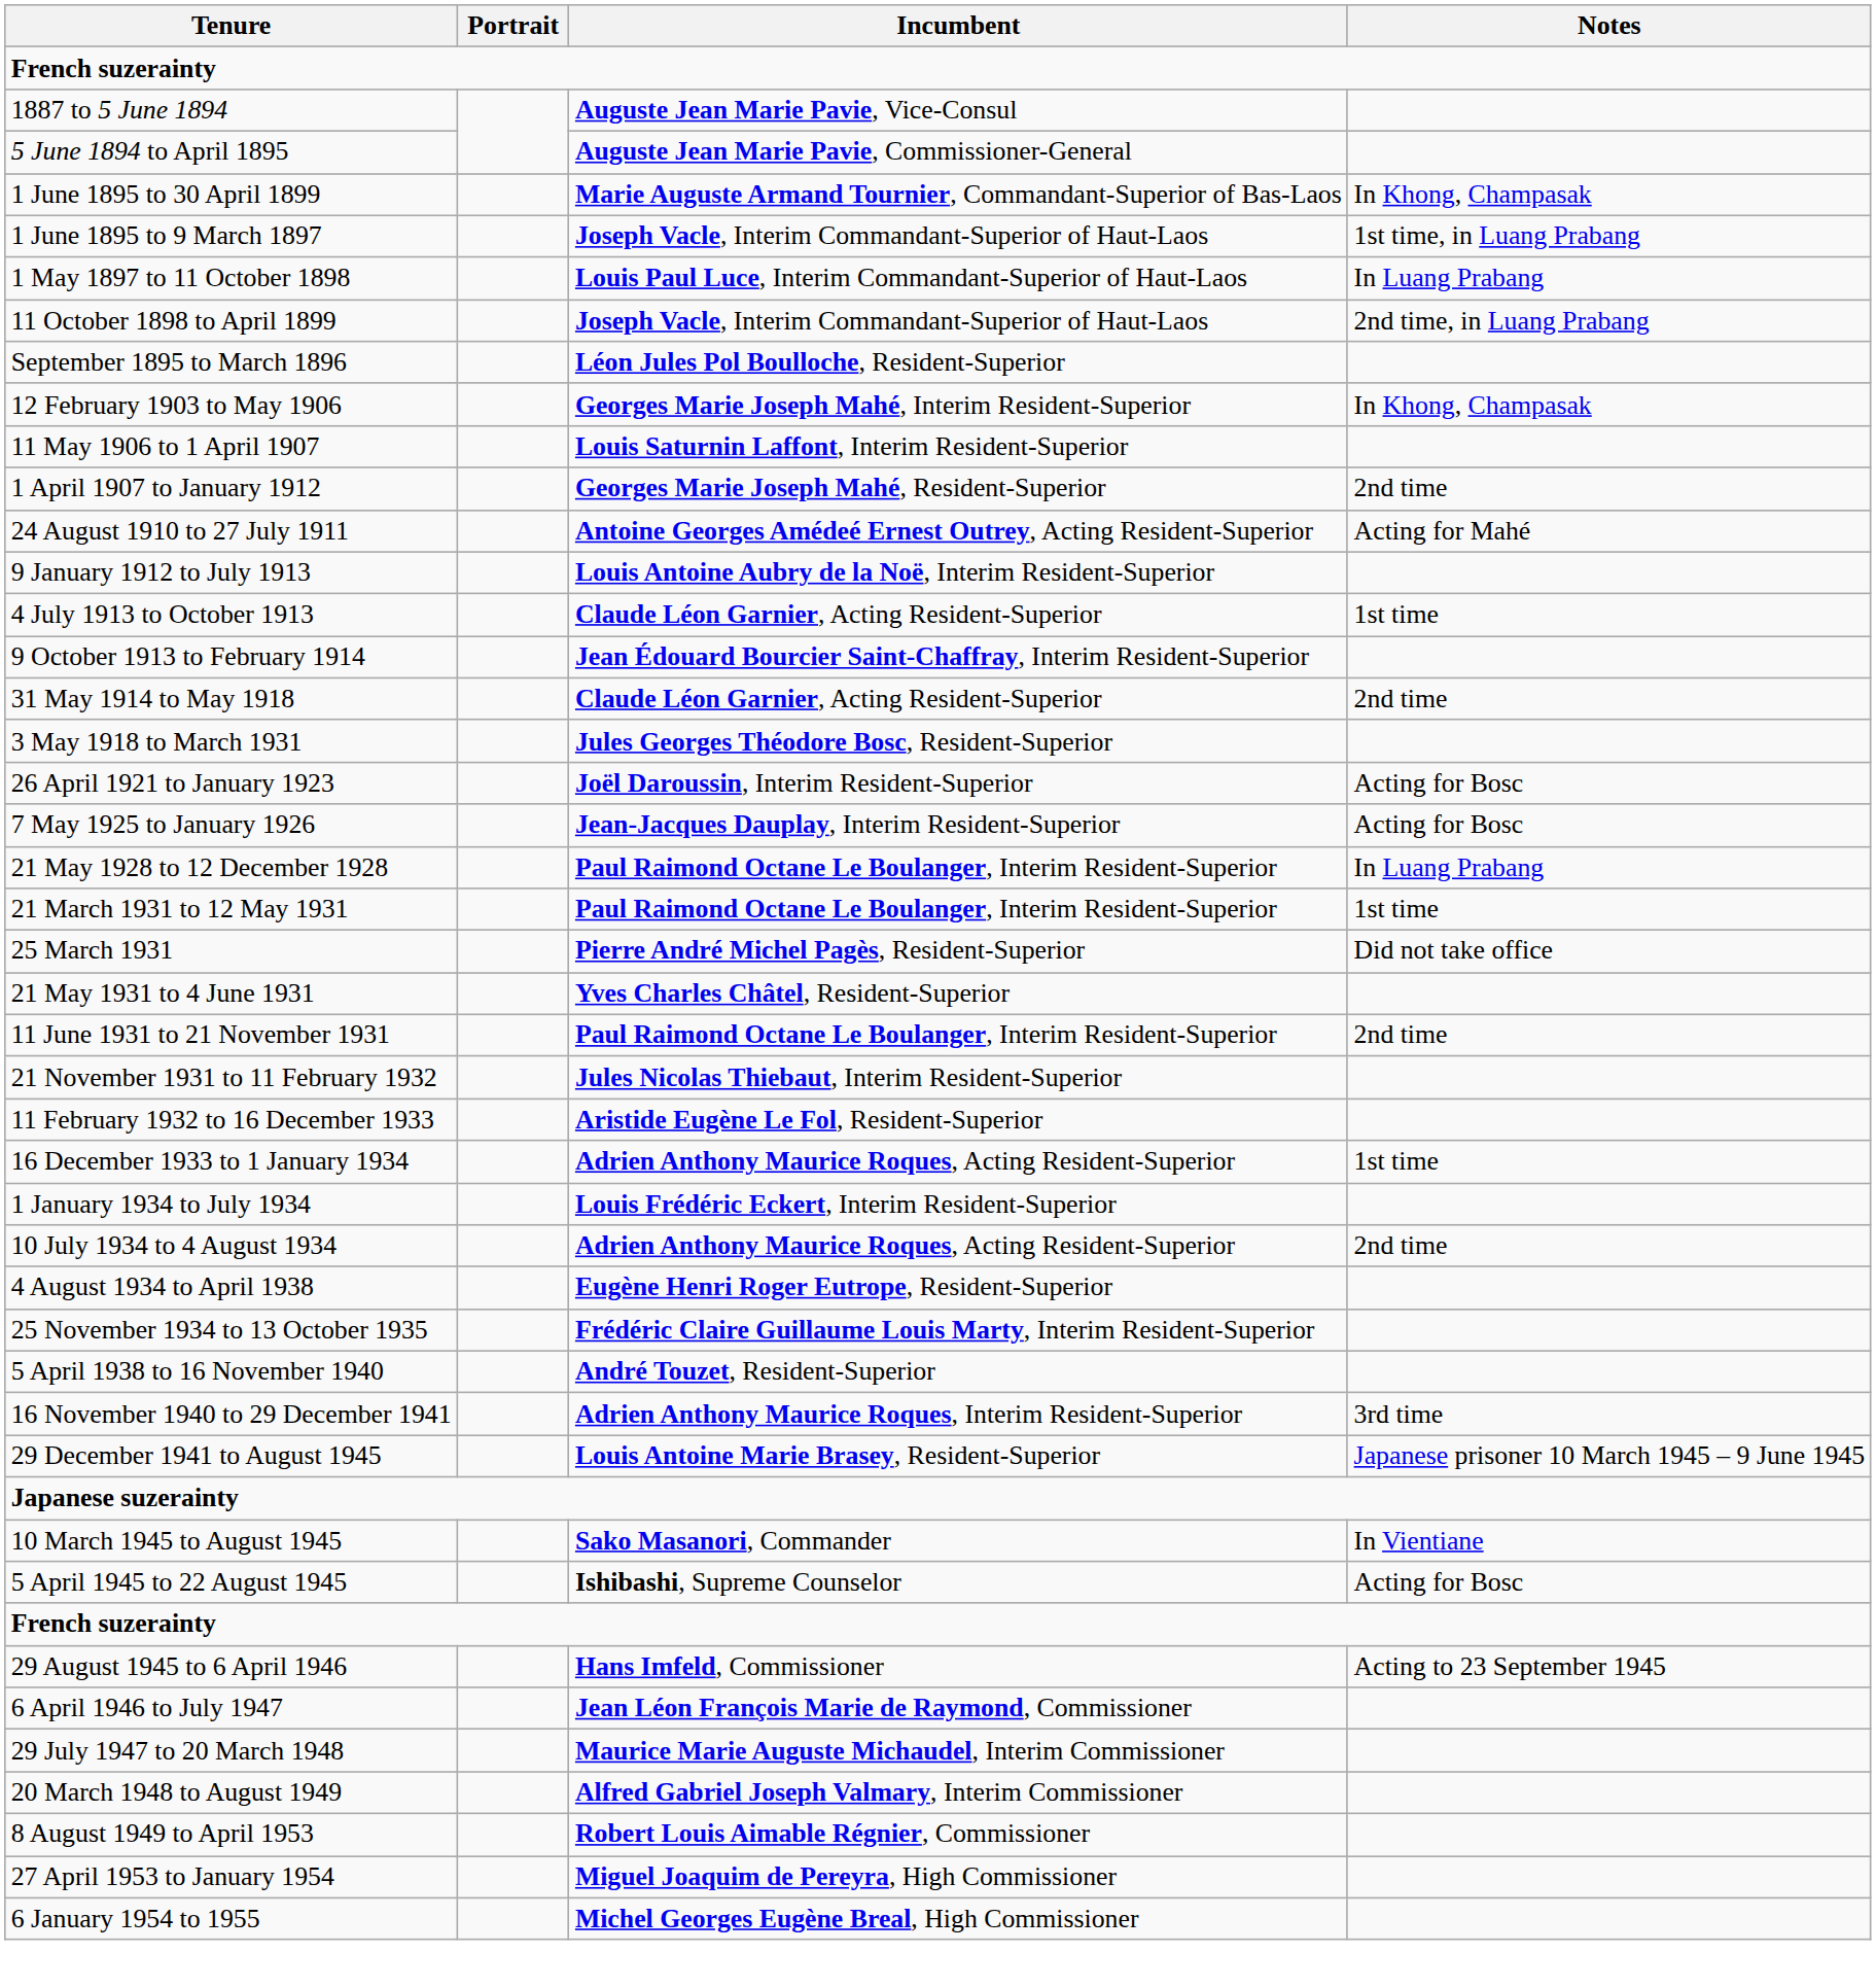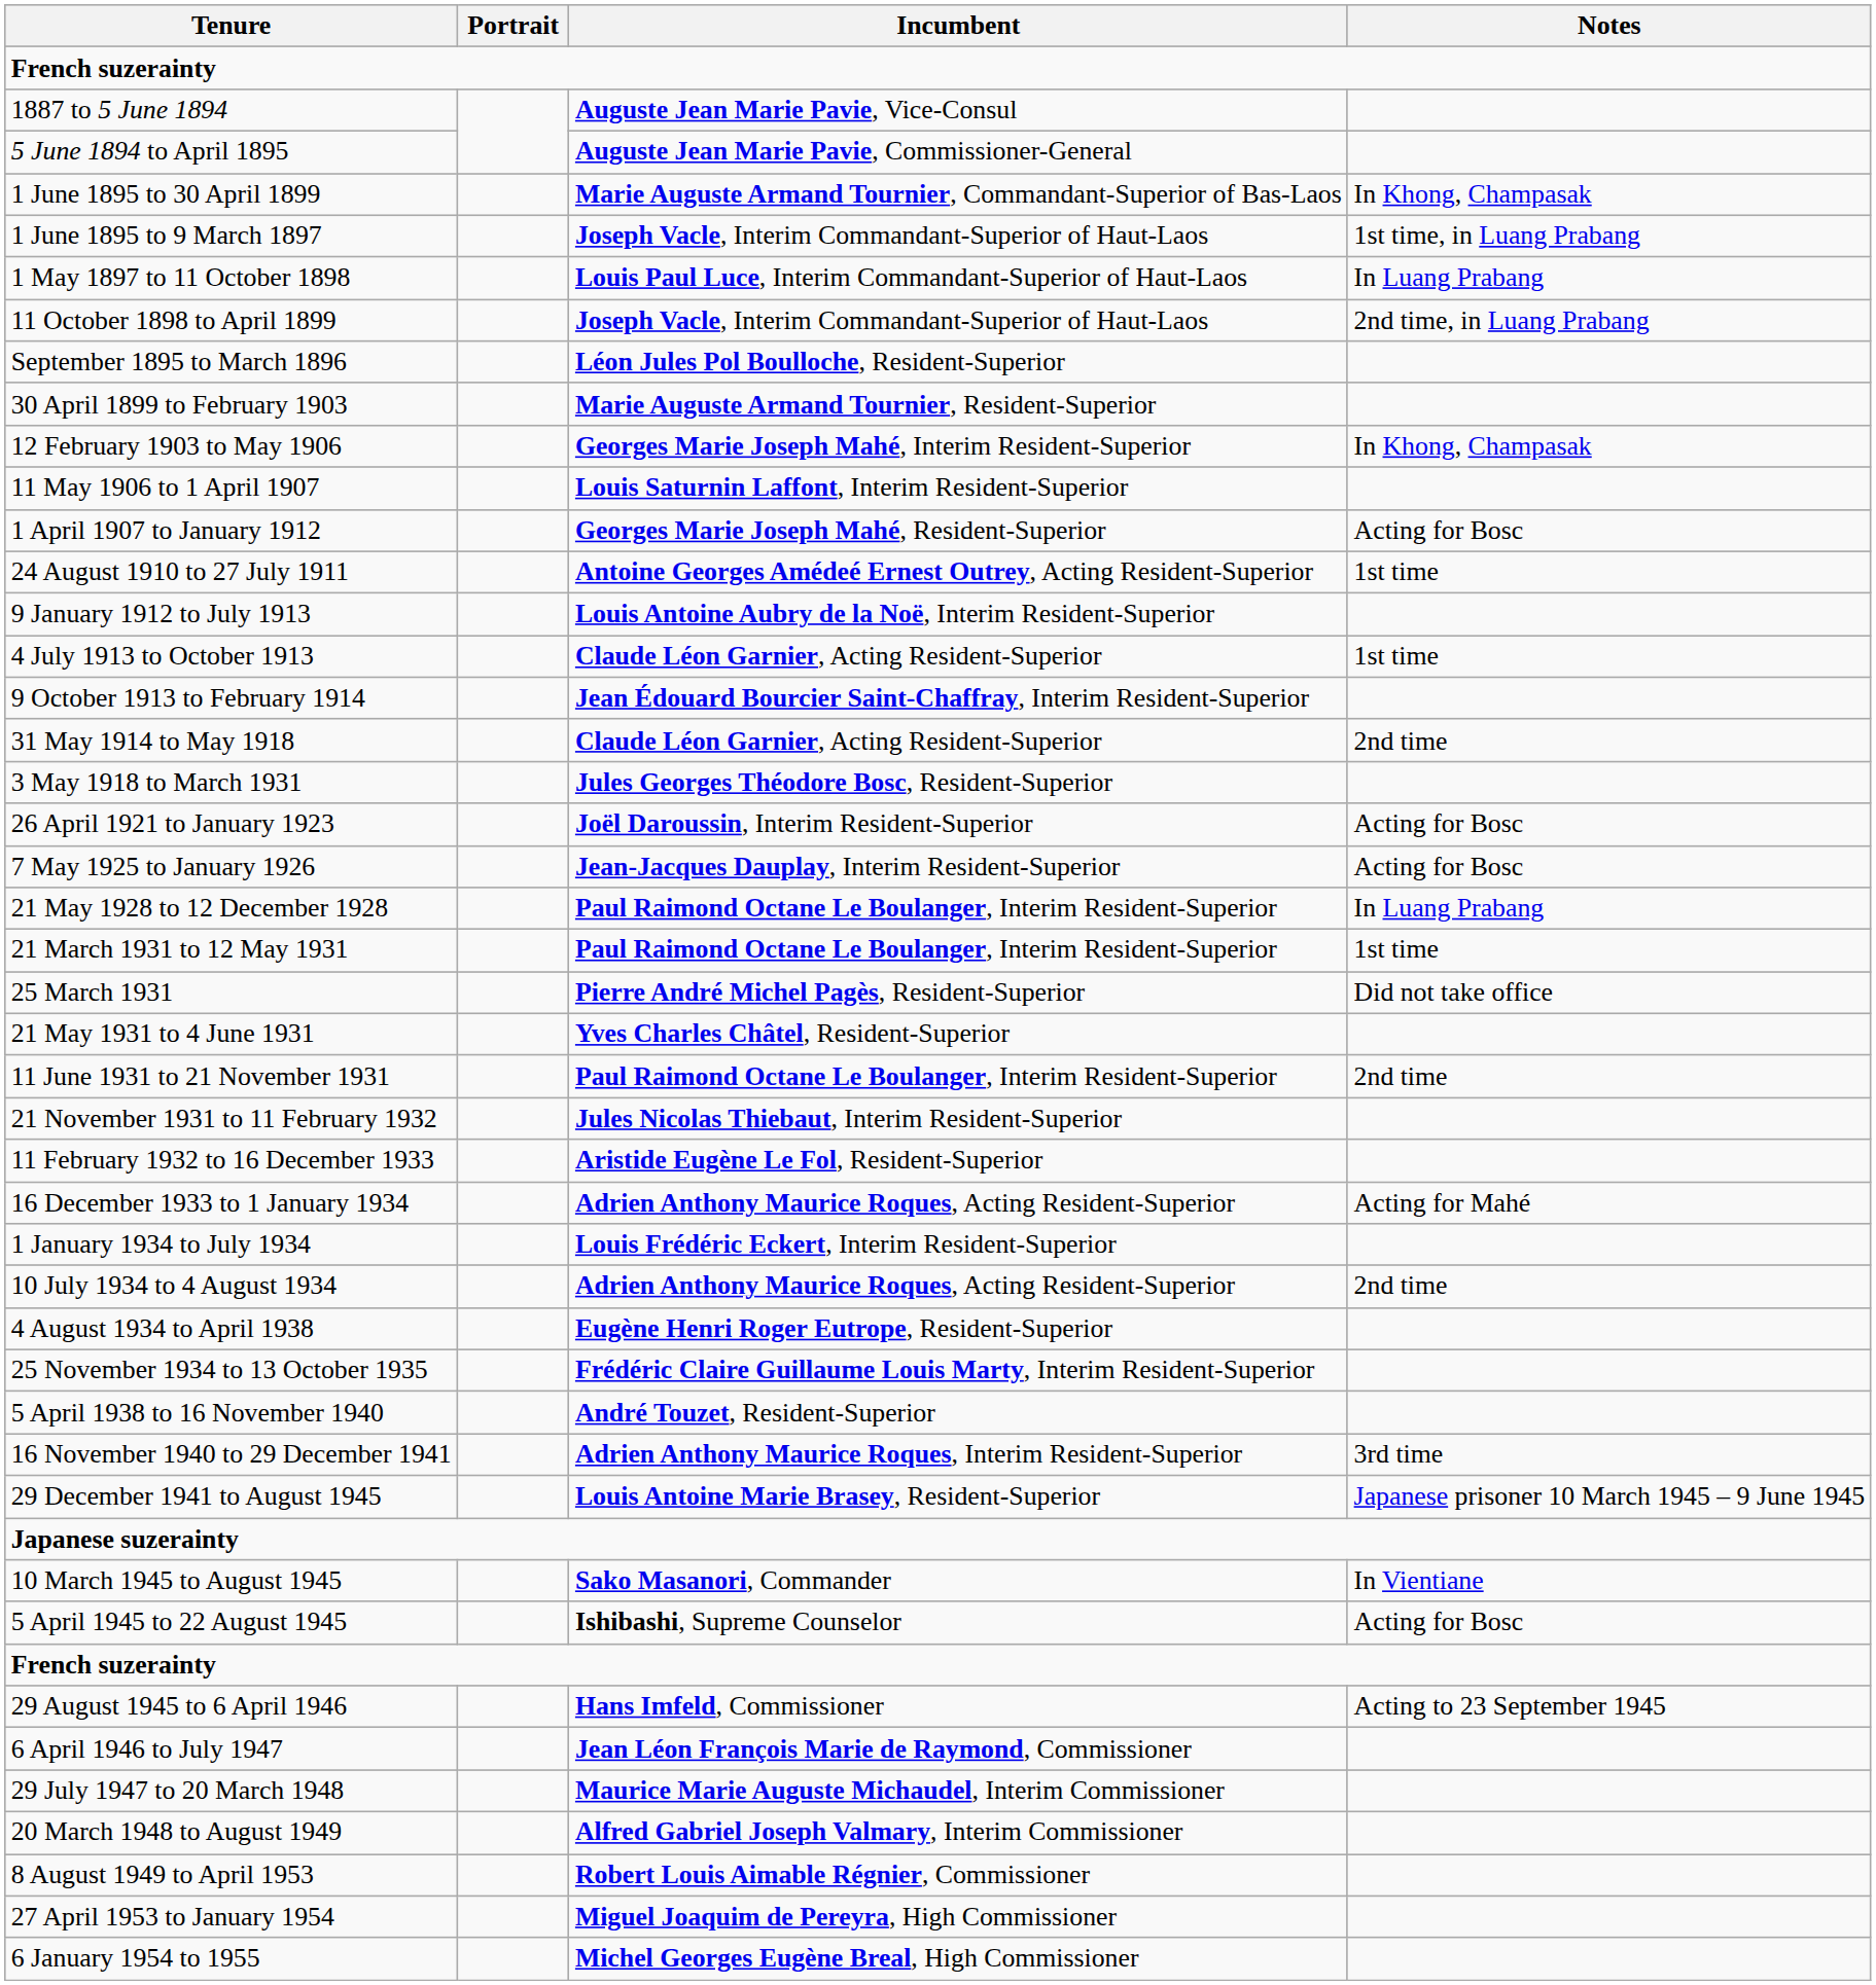 <table class="wikitable">
 <tr align=left>
 <th>Tenure</th>
 <th width=60px>Portrait</th>
 <th>Incumbent</th>
 <th>Notes</th>
 </tr>
 <tr>
 <td colspan="4"><strong>French suzerainty</strong></td>
 </tr>
 <tr>
 <td>1887 to <em>5 June 1894</em></td>
 <td rowspan=2></td>
 <td><strong><a href='#'>Auguste Jean Marie Pavie</a></strong>, Vice-Consul</td>
 <td></td>
 </tr>
 <tr>
 <td><em>5 June 1894</em> to April 1895</td>
 <td><strong><a href='#'>Auguste Jean Marie Pavie</a></strong>, Commissioner-General</td>
 <td></td>
 </tr>
 <tr>
 <td>1 June 1895 to 30 April 1899</td>
 <td></td>
 <td><strong><a href='#'>Marie Auguste Armand Tournier</a></strong>, Commandant-Superior of Bas-Laos</td>
 <td>In <a href='#'>Khong</a>, <a href='#'>Champasak</a></td>
 </tr>
 <tr>
 <td>1 June 1895 to 9 March 1897</td>
 <td></td>
 <td><strong><a href='#'>Joseph Vacle</a></strong>, Interim Commandant-Superior of Haut-Laos</td>
 <td>1st time, in <a href='#'>Luang Prabang</a></td>
 </tr>
 <tr>
 <td>1 May 1897 to 11 October 1898</td>
 <td></td>
 <td><strong><a href='#'>Louis Paul Luce</a></strong>, Interim Commandant-Superior of Haut-Laos</td>
 <td>In <a href='#'>Luang Prabang</a></td>
 </tr>
 <tr>
 <td>11 October 1898 to April 1899</td>
 <td></td>
 <td><strong><a href='#'>Joseph Vacle</a></strong>, Interim Commandant-Superior of Haut-Laos</td>
 <td>2nd time, in <a href='#'>Luang Prabang</a></td>
 </tr>
 <tr>
 <td>September 1895 to March 1896</td>
 <td></td>
 <td><strong><a href='#'>Léon Jules Pol Boulloche</a></strong>, Resident-Superior</td>
 <td></td>
 </tr>
 <tr>
+<td>30 April 1899 to February 1903</td>
+<td></td>
+<td><strong><a href='#'>Marie Auguste Armand Tournier</a></strong>, Resident-Superior</td>
+<td></td>
+</tr>
+<tr>
 <td>12 February 1903 to May 1906</td>
 <td></td>
 <td><strong><a href='#'>Georges Marie Joseph Mahé</a></strong>, Interim Resident-Superior</td>
 <td>In <a href='#'>Khong</a>, <a href='#'>Champasak</a></td>
 </tr>
 <tr>
 <td>11 May 1906 to 1 April 1907</td>
 <td></td>
 <td><strong><a href='#'>Louis Saturnin Laffont</a></strong>, Interim Resident-Superior</td>
 <td></td>
 </tr>
 <tr>
 <td>1 April 1907 to January 1912</td>
 <td></td>
 <td><strong><a href='#'>Georges Marie Joseph Mahé</a></strong>, Resident-Superior</td>
-<td>2nd time</td>
+<td>Acting for Bosc</td>
 </tr>
 <tr>
 <td>24 August 1910 to 27 July 1911</td>
 <td></td>
 <td><strong><a href='#'>Antoine Georges Amédeé Ernest Outrey</a></strong>, Acting Resident-Superior</td>
-<td>Acting for Mahé</td>
+<td>1st time</td>
 </tr>
 <tr>
 <td>9 January 1912 to July 1913</td>
 <td></td>
 <td><strong><a href='#'>Louis Antoine Aubry de la Noë</a></strong>, Interim Resident-Superior</td>
 <td></td>
 </tr>
 <tr>
 <td>4 July 1913 to October 1913</td>
 <td></td>
 <td><strong><a href='#'>Claude Léon Garnier</a></strong>, Acting Resident-Superior</td>
 <td>1st time</td>
 </tr>
 <tr>
 <td>9 October 1913 to February 1914</td>
 <td></td>
 <td><strong><a href='#'>Jean Édouard Bourcier Saint-Chaffray</a></strong>, Interim Resident-Superior</td>
 <td></td>
 </tr>
 <tr>
 <td>31 May 1914 to May 1918</td>
 <td></td>
 <td><strong><a href='#'>Claude Léon Garnier</a></strong>, Acting Resident-Superior</td>
 <td>2nd time</td>
 </tr>
 <tr>
 <td>3 May 1918 to March 1931</td>
 <td></td>
 <td><strong><a href='#'>Jules Georges Théodore Bosc</a></strong>, Resident-Superior</td>
 <td></td>
 </tr>
 <tr>
 <td>26 April 1921 to January 1923</td>
 <td></td>
 <td><strong><a href='#'>Joël Daroussin</a></strong>, Interim Resident-Superior</td>
 <td>Acting for Bosc</td>
 </tr>
 <tr>
 <td>7 May 1925 to January 1926</td>
 <td></td>
 <td><strong><a href='#'>Jean-Jacques Dauplay</a></strong>, Interim Resident-Superior</td>
 <td>Acting for Bosc</td>
 </tr>
 <tr>
 <td>21 May 1928 to 12 December 1928</td>
 <td></td>
 <td><strong><a href='#'>Paul Raimond Octane Le Boulanger</a></strong>, Interim Resident-Superior</td>
 <td>In <a href='#'>Luang Prabang</a></td>
 </tr>
 <tr>
 <td>21 March 1931 to 12 May 1931</td>
 <td></td>
 <td><strong><a href='#'>Paul Raimond Octane Le Boulanger</a></strong>, Interim Resident-Superior</td>
 <td>1st time</td>
 </tr>
 <tr>
 <td>25 March 1931</td>
 <td></td>
 <td><strong><a href='#'>Pierre André Michel Pagès</a></strong>, Resident-Superior</td>
 <td>Did not take office</td>
 </tr>
 <tr>
 <td>21 May 1931 to 4 June 1931</td>
 <td></td>
 <td><strong><a href='#'>Yves Charles Châtel</a></strong>, Resident-Superior</td>
 <td></td>
 </tr>
 <tr>
 <td>11 June 1931 to 21 November 1931</td>
 <td></td>
 <td><strong><a href='#'>Paul Raimond Octane Le Boulanger</a></strong>, Interim Resident-Superior</td>
 <td>2nd time</td>
 </tr>
 <tr>
 <td>21 November 1931 to 11 February 1932</td>
 <td></td>
 <td><strong><a href='#'>Jules Nicolas Thiebaut</a></strong>, Interim Resident-Superior</td>
 <td></td>
 </tr>
 <tr>
 <td>11 February 1932 to 16 December 1933</td>
 <td></td>
 <td><strong><a href='#'>Aristide Eugène Le Fol</a></strong>, Resident-Superior</td>
 <td></td>
 </tr>
 <tr>
 <td>16 December 1933 to 1 January 1934</td>
 <td></td>
 <td><strong><a href='#'>Adrien Anthony Maurice Roques</a></strong>, Acting Resident-Superior</td>
-<td>1st time</td>
+<td>Acting for Mahé</td>
 </tr>
 <tr>
 <td>1 January 1934 to July 1934</td>
 <td></td>
 <td><strong><a href='#'>Louis Frédéric Eckert</a></strong>, Interim Resident-Superior</td>
 <td></td>
 </tr>
 <tr>
 <td>10 July 1934 to 4 August 1934</td>
 <td></td>
 <td><strong><a href='#'>Adrien Anthony Maurice Roques</a></strong>, Acting Resident-Superior</td>
 <td>2nd time</td>
 </tr>
 <tr>
 <td>4 August 1934 to April 1938</td>
 <td></td>
 <td><strong><a href='#'>Eugène Henri Roger Eutrope</a></strong>, Resident-Superior</td>
 <td></td>
 </tr>
 <tr>
 <td>25 November 1934 to 13 October 1935</td>
 <td></td>
 <td><strong><a href='#'>Frédéric Claire Guillaume Louis Marty</a></strong>, Interim Resident-Superior</td>
 <td></td>
 </tr>
 <tr>
 <td>5 April 1938 to 16 November 1940</td>
 <td></td>
 <td><strong><a href='#'>André Touzet</a></strong>, Resident-Superior</td>
 <td></td>
 </tr>
 <tr>
 <td>16 November 1940 to 29 December 1941</td>
 <td></td>
 <td><strong><a href='#'>Adrien Anthony Maurice Roques</a></strong>, Interim Resident-Superior</td>
 <td>3rd time</td>
 </tr>
 <tr>
 <td>29 December 1941 to August 1945</td>
 <td></td>
 <td><strong><a href='#'>Louis Antoine Marie Brasey</a></strong>, Resident-Superior</td>
 <td><a href='#'>Japanese</a> prisoner 10 March 1945 – 9 June 1945</td>
 </tr>
 <tr>
 <td colspan="4"><strong>Japanese suzerainty</strong></td>
 </tr>
 <tr>
 <td>10 March 1945 to August 1945</td>
 <td></td>
 <td><strong><a href='#'>Sako Masanori</a></strong>, Commander</td>
 <td>In <a href='#'>Vientiane</a></td>
 </tr>
 <tr>
 <td>5 April 1945 to 22 August 1945</td>
 <td></td>
 <td><strong>Ishibashi</strong>, Supreme Counselor</td>
 <td>Acting for Bosc</td>
 </tr>
 <tr>
 <td colspan="4"><strong>French suzerainty</strong></td>
 </tr>
 <tr>
 <td>29 August 1945 to 6 April 1946</td>
 <td></td>
 <td><strong><a href='#'>Hans Imfeld</a></strong>, Commissioner</td>
 <td>Acting to 23 September 1945</td>
 </tr>
 <tr>
 <td>6 April 1946 to July 1947</td>
 <td></td>
 <td><strong><a href='#'>Jean Léon François Marie de Raymond</a></strong>, Commissioner</td>
 <td></td>
 </tr>
 <tr>
 <td>29 July 1947 to 20 March 1948</td>
 <td></td>
 <td><strong><a href='#'>Maurice Marie Auguste Michaudel</a></strong>, Interim Commissioner</td>
 <td></td>
 </tr>
 <tr>
 <td>20 March 1948 to August 1949</td>
 <td></td>
 <td><strong><a href='#'>Alfred Gabriel Joseph Valmary</a></strong>, Interim Commissioner</td>
 <td></td>
 </tr>
 <tr>
 <td>8 August 1949 to April 1953</td>
 <td></td>
 <td><strong><a href='#'>Robert Louis Aimable Régnier</a></strong>, Commissioner</td>
 <td></td>
 </tr>
 <tr>
 <td>27 April 1953 to January 1954</td>
 <td></td>
 <td><strong><a href='#'>Miguel Joaquim de Pereyra</a></strong>, High Commissioner</td>
 <td></td>
 </tr>
 <tr>
 <td>6 January 1954 to 1955</td>
 <td></td>
 <td><strong><a href='#'>Michel Georges Eugène Breal</a></strong>, High Commissioner</td>
 <td></td>
 </tr>
 </table>
